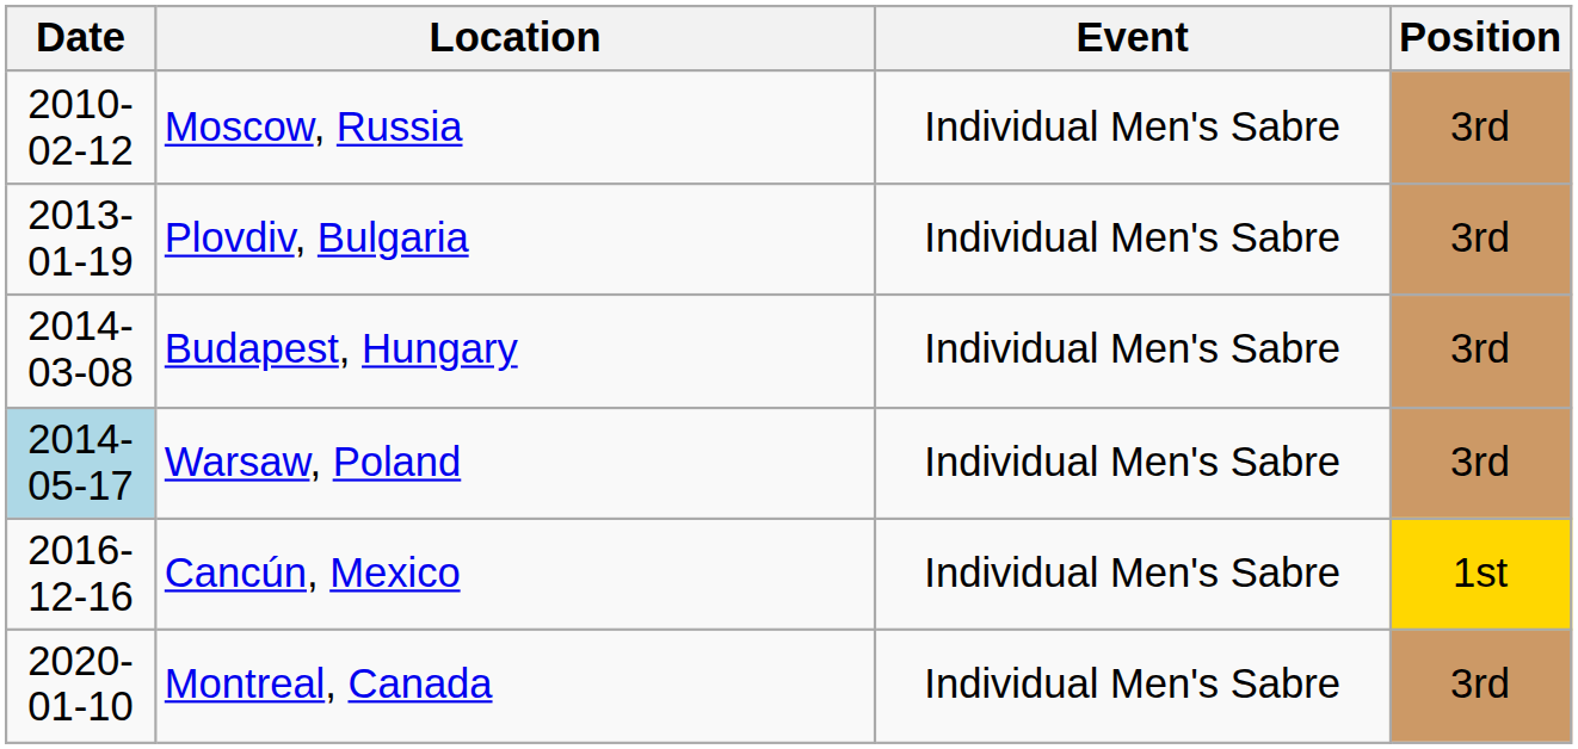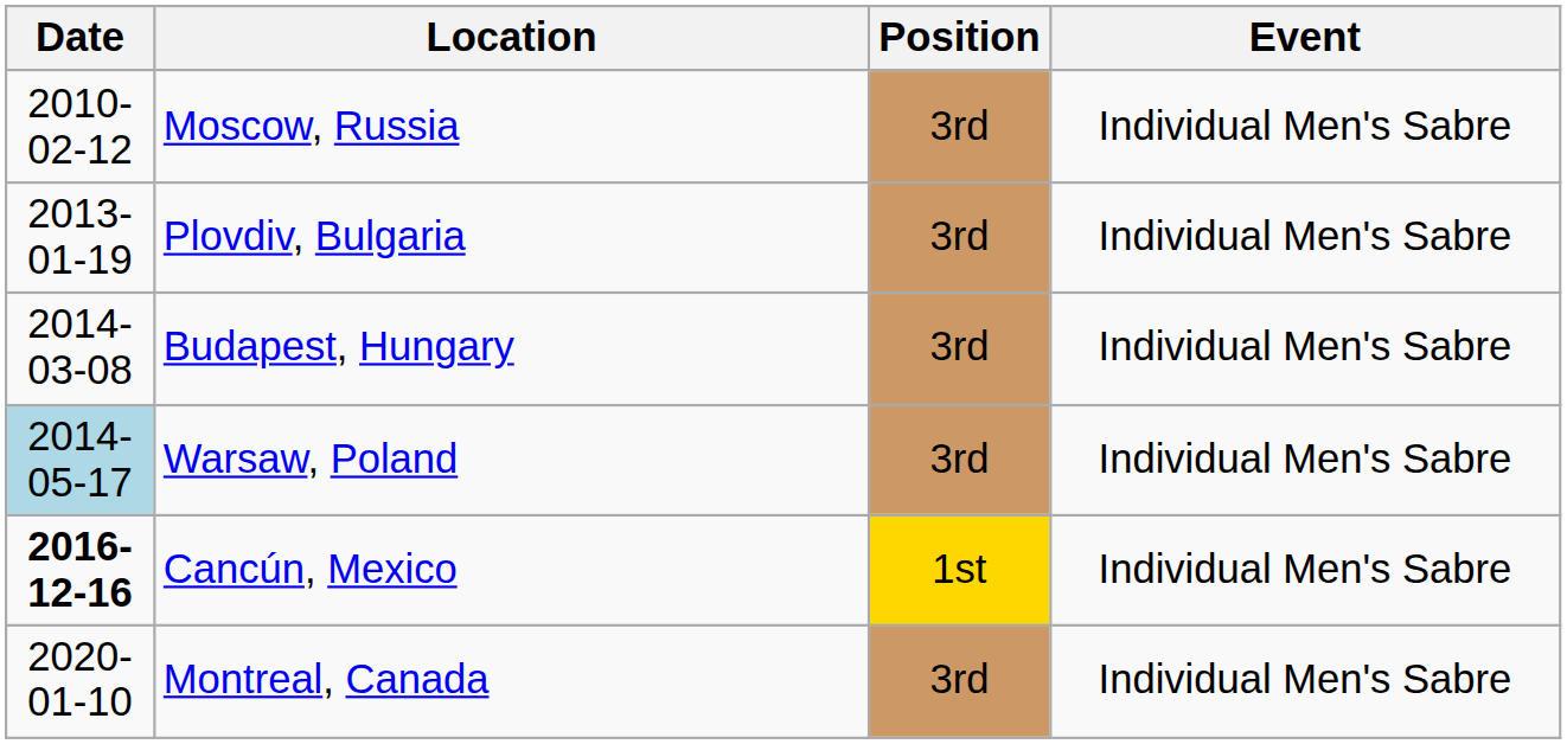 <table class="wikitable" style="text-align:center;">
 <tr>
 <th>Date</th>
 <th style="width:17em">Location</th>
+<th>Position</th>
 <th style="width:12em">Event</th>
-<th>Position</th>
 </tr>
 <tr>
 <td>2010-02-12</td>
 <td rowspan="1" align="left"> <a href='#'>Moscow</a>, <a href='#'>Russia</a></td>
+<td bgcolor=CC9966>3rd</td>
 <td>Individual Men's Sabre</td>
-<td bgcolor=CC9966>3rd</td>
 </tr>
 <tr>
 <td>2013-01-19</td>
 <td rowspan="1" align="left"> <a href='#'>Plovdiv</a>, <a href='#'>Bulgaria</a></td>
+<td bgcolor=CC9966>3rd</td>
 <td>Individual Men's Sabre</td>
-<td bgcolor=CC9966>3rd</td>
 </tr>
 <tr>
 <td>2014-03-08</td>
 <td rowspan="1" align="left"> <a href='#'>Budapest</a>, <a href='#'>Hungary</a></td>
+<td bgcolor=CC9966>3rd</td>
 <td>Individual Men's Sabre</td>
-<td bgcolor=CC9966>3rd</td>
 </tr>
 <tr>
 <td style="background: lightblue;">2014-05-17</td>
 <td rowspan="1" align="left"> <a href='#'>Warsaw</a>, <a href='#'>Poland</a></td>
+<td bgcolor=CC9966>3rd</td>
 <td>Individual Men's Sabre</td>
-<td bgcolor=CC9966>3rd</td>
 </tr>
 <tr>
-<td>2016-12-16</td>
+<td><strong>2016-12-16</strong></td>
 <td rowspan="1" align="left"> <a href='#'>Cancún</a>, <a href='#'>Mexico</a></td>
+<td bgcolor="gold">1st</td>
 <td>Individual Men's Sabre</td>
-<td bgcolor="gold">1st</td>
 </tr>
 <tr>
 <td rowspan="1">2020-01-10</td>
 <td rowspan="1" align="left"> <a href='#'>Montreal</a>, <a href='#'>Canada</a></td>
+<td bgcolor=CC9966>3rd</td>
 <td>Individual Men's Sabre</td>
-<td bgcolor=CC9966>3rd</td>
 </tr>
 </table>
